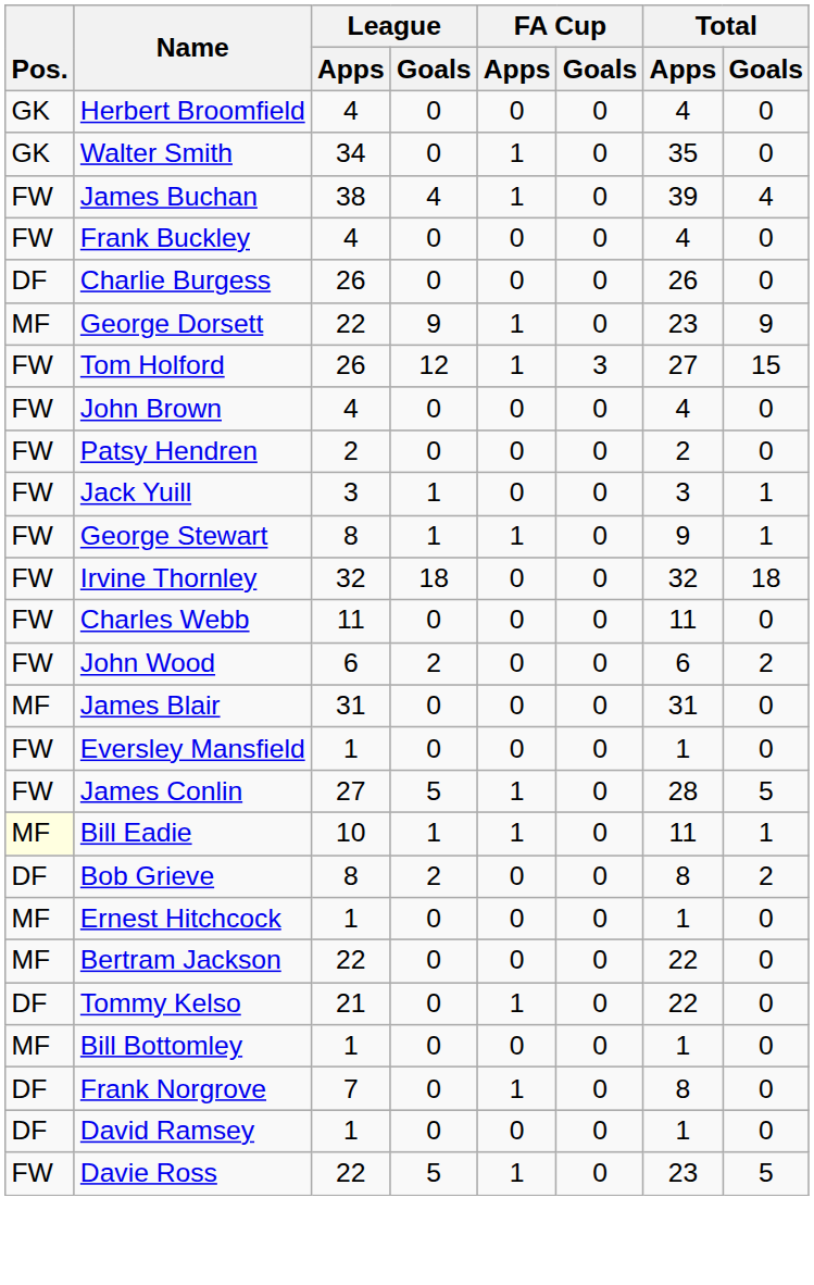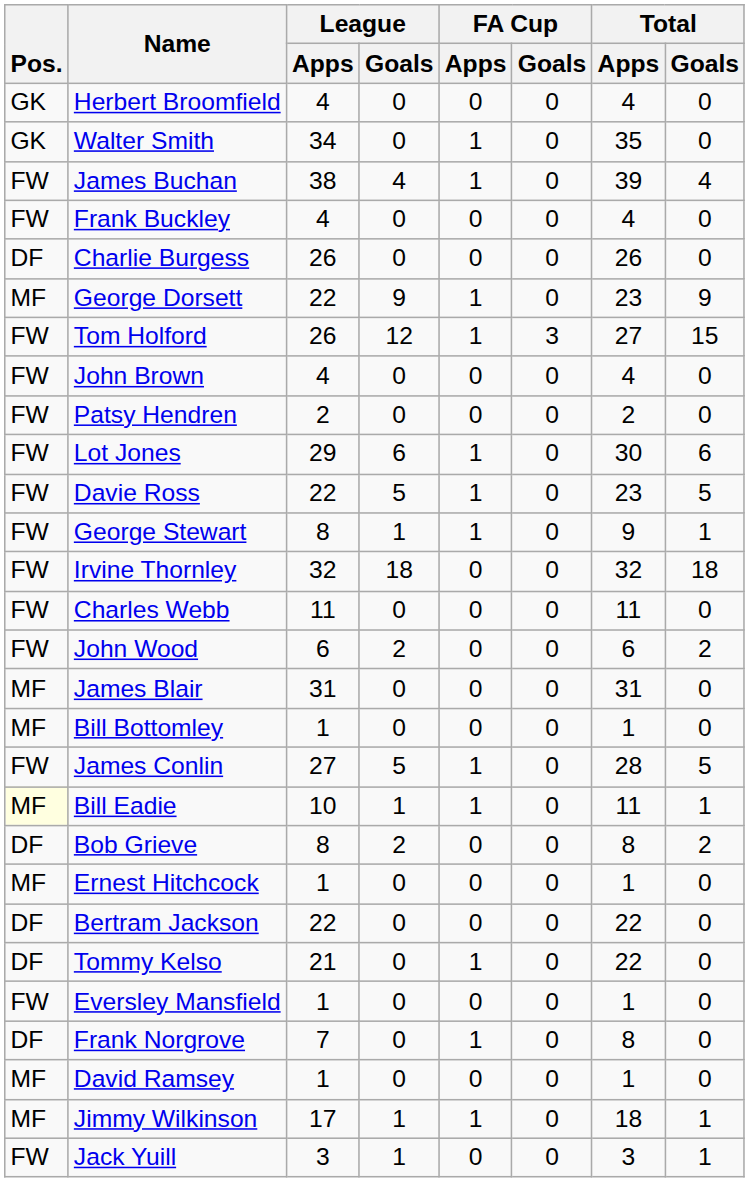 <table class="wikitable" style="text-align:center">
 <tr>
 <th rowspan="2" valign="bottom">Pos.</th>
 <th rowspan="2">Name</th>
 <th colspan="2" width="85">League</th>
 <th colspan="2" width="85">FA Cup</th>
 <th colspan="2" width="85">Total</th>
 </tr>
 <tr>
 <th>Apps</th>
 <th>Goals</th>
 <th>Apps</th>
 <th>Goals</th>
 <th>Apps</th>
 <th>Goals</th>
 </tr>
 <tr>
 <td align="left">GK</td>
 <td align="left"> <a href='#'>Herbert Broomfield</a></td>
 <td>4</td>
 <td>0</td>
 <td>0</td>
 <td>0</td>
 <td>4</td>
 <td>0</td>
 </tr>
 <tr>
 <td align="left">GK</td>
 <td align="left"> <a href='#'>Walter Smith</a></td>
 <td>34</td>
 <td>0</td>
 <td>1</td>
 <td>0</td>
 <td>35</td>
 <td>0</td>
 </tr>
 <tr>
 <td align="left">FW</td>
 <td align="left"> <a href='#'>James Buchan</a></td>
 <td>38</td>
 <td>4</td>
 <td>1</td>
 <td>0</td>
 <td>39</td>
 <td>4</td>
 </tr>
 <tr>
 <td align="left">FW</td>
 <td align="left"> <a href='#'>Frank Buckley</a></td>
 <td>4</td>
 <td>0</td>
 <td>0</td>
 <td>0</td>
 <td>4</td>
 <td>0</td>
 </tr>
 <tr>
 <td align="left">DF</td>
 <td align="left"> <a href='#'>Charlie Burgess</a></td>
 <td>26</td>
 <td>0</td>
 <td>0</td>
 <td>0</td>
 <td>26</td>
 <td>0</td>
 </tr>
 <tr>
 <td align="left">MF</td>
 <td align="left"> <a href='#'>George Dorsett</a></td>
 <td>22</td>
 <td>9</td>
 <td>1</td>
 <td>0</td>
 <td>23</td>
 <td>9</td>
 </tr>
 <tr>
 <td align="left">FW</td>
 <td align="left"> <a href='#'>Tom Holford</a></td>
 <td>26</td>
 <td>12</td>
 <td>1</td>
 <td>3</td>
 <td>27</td>
 <td>15</td>
 </tr>
 <tr>
 <td align="left">FW</td>
 <td align="left"> <a href='#'>John Brown</a></td>
 <td>4</td>
 <td>0</td>
 <td>0</td>
 <td>0</td>
 <td>4</td>
 <td>0</td>
 </tr>
 <tr>
 <td align="left">FW</td>
 <td align="left"> <a href='#'>Patsy Hendren</a></td>
 <td>2</td>
 <td>0</td>
 <td>0</td>
 <td>0</td>
 <td>2</td>
 <td>0</td>
 </tr>
 <tr>
 <td align="left">FW</td>
-<td align="left"> <a href='#'>Jack Yuill</a></td>
-<td>3</td>
+<td align="left"> <a href='#'>Lot Jones</a></td>
+<td>29</td>
+<td>6</td>
 <td>1</td>
 <td>0</td>
+<td>30</td>
+<td>6</td>
+</tr>
+<tr>
+<td align="left">FW</td>
+<td align="left"> <a href='#'>Davie Ross</a></td>
+<td>22</td>
+<td>5</td>
+<td>1</td>
 <td>0</td>
-<td>3</td>
-<td>1</td>
+<td>23</td>
+<td>5</td>
 </tr>
 <tr>
 <td align="left">FW</td>
 <td align="left"> <a href='#'>George Stewart</a></td>
 <td>8</td>
 <td>1</td>
 <td>1</td>
 <td>0</td>
 <td>9</td>
 <td>1</td>
 </tr>
 <tr>
 <td align="left">FW</td>
 <td align="left"> <a href='#'>Irvine Thornley</a></td>
 <td>32</td>
 <td>18</td>
 <td>0</td>
 <td>0</td>
 <td>32</td>
 <td>18</td>
 </tr>
 <tr>
 <td align="left">FW</td>
 <td align="left"> <a href='#'>Charles Webb</a></td>
 <td>11</td>
 <td>0</td>
 <td>0</td>
 <td>0</td>
 <td>11</td>
 <td>0</td>
 </tr>
 <tr>
 <td align="left">FW</td>
 <td align="left"> <a href='#'>John Wood</a></td>
 <td>6</td>
 <td>2</td>
 <td>0</td>
 <td>0</td>
 <td>6</td>
 <td>2</td>
 </tr>
 <tr>
 <td align="left">MF</td>
 <td align="left"> <a href='#'>James Blair</a></td>
 <td>31</td>
 <td>0</td>
 <td>0</td>
 <td>0</td>
 <td>31</td>
 <td>0</td>
 </tr>
 <tr>
-<td align="left">FW</td>
-<td align="left"> <a href='#'>Eversley Mansfield</a></td>
+<td align="left">MF</td>
+<td align="left"> <a href='#'>Bill Bottomley</a></td>
 <td>1</td>
 <td>0</td>
 <td>0</td>
 <td>0</td>
 <td>1</td>
 <td>0</td>
 </tr>
 <tr>
 <td align="left">FW</td>
 <td align="left"> <a href='#'>James Conlin</a></td>
 <td>27</td>
 <td>5</td>
 <td>1</td>
 <td>0</td>
 <td>28</td>
 <td>5</td>
 </tr>
 <tr>
 <td align="left" style="background: lightyellow;">MF</td>
 <td align="left"> <a href='#'>Bill Eadie</a></td>
 <td>10</td>
 <td>1</td>
 <td>1</td>
 <td>0</td>
 <td>11</td>
 <td>1</td>
 </tr>
 <tr>
 <td align="left">DF</td>
 <td align="left"> <a href='#'>Bob Grieve</a></td>
 <td>8</td>
 <td>2</td>
 <td>0</td>
 <td>0</td>
 <td>8</td>
 <td>2</td>
 </tr>
 <tr>
 <td align="left">MF</td>
 <td align="left"><a href='#'>Ernest Hitchcock</a></td>
 <td>1</td>
 <td>0</td>
 <td>0</td>
 <td>0</td>
 <td>1</td>
 <td>0</td>
 </tr>
 <tr>
-<td align="left">MF</td>
+<td align="left">DF</td>
 <td align="left"> <a href='#'>Bertram Jackson</a></td>
 <td>22</td>
 <td>0</td>
 <td>0</td>
 <td>0</td>
 <td>22</td>
 <td>0</td>
 </tr>
 <tr>
 <td align="left">DF</td>
 <td align="left"> <a href='#'>Tommy Kelso</a></td>
 <td>21</td>
 <td>0</td>
 <td>1</td>
 <td>0</td>
 <td>22</td>
 <td>0</td>
 </tr>
 <tr>
-<td align="left">MF</td>
-<td align="left"> <a href='#'>Bill Bottomley</a></td>
+<td align="left">FW</td>
+<td align="left"> <a href='#'>Eversley Mansfield</a></td>
 <td>1</td>
 <td>0</td>
 <td>0</td>
 <td>0</td>
 <td>1</td>
 <td>0</td>
 </tr>
 <tr>
 <td align="left">DF</td>
 <td align="left"> <a href='#'>Frank Norgrove</a></td>
 <td>7</td>
 <td>0</td>
 <td>1</td>
 <td>0</td>
 <td>8</td>
 <td>0</td>
 </tr>
 <tr>
-<td align="left">DF</td>
+<td align="left">MF</td>
 <td align="left"><a href='#'>David Ramsey</a></td>
 <td>1</td>
 <td>0</td>
 <td>0</td>
 <td>0</td>
 <td>1</td>
 <td>0</td>
 </tr>
 <tr>
-<td align="left">FW</td>
-<td align="left"> <a href='#'>Davie Ross</a></td>
-<td>22</td>
-<td>5</td>
+<td align="left">MF</td>
+<td align="left"> <a href='#'>Jimmy Wilkinson</a></td>
+<td>17</td>
+<td>1</td>
 <td>1</td>
 <td>0</td>
-<td>23</td>
-<td>5</td>
+<td>18</td>
+<td>1</td>
+</tr>
+<tr>
+<td align="left">FW</td>
+<td align="left"> <a href='#'>Jack Yuill</a></td>
+<td>3</td>
+<td>1</td>
+<td>0</td>
+<td>0</td>
+<td>3</td>
+<td>1</td>
 </tr>
 </table>
